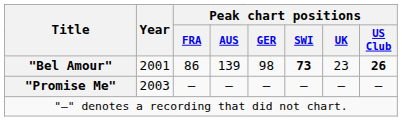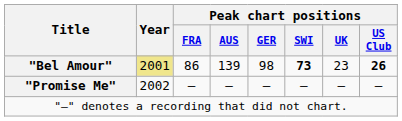 <table class="wikitable plainrowheaders" style="text-align:center;">
 <tr>
 <th scope="col" rowspan="2" style="width:10em;">Title</th>
 <th scope="col" rowspan="2">Year</th>
 <th scope="col" colspan="6">Peak chart positions</th>
 </tr>
 <tr>
 <th style="width:3em;font-size:85%"><a href='#'>FRA</a><br></th>
 <th style="width:3em;font-size:85%"><a href='#'>AUS</a><br></th>
 <th style="width:3em;font-size:85%"><a href='#'>GER</a><br></th>
 <th style="width:3em;font-size:85%"><a href='#'>SWI</a><br></th>
 <th style="width:3em;font-size:85%"><a href='#'>UK</a><br></th>
 <th style="width:3em;font-size:85%"><a href='#'>US Club</a><br></th>
 </tr>
 <tr>
 <th scope="row">"Bel Amour"</th>
-<td rowspan="1">2001</td>
+<td rowspan="1" style="background: khaki;">2001</td>
 <td>86</td>
 <td>139</td>
 <td>98</td>
 <td><strong>73</strong></td>
 <td>23</td>
 <td><strong>26</strong></td>
 </tr>
 <tr>
 <th scope="row">"Promise Me"</th>
-<td rowspan="1">2003</td>
+<td rowspan="1">2002</td>
 <td>—</td>
 <td>—</td>
 <td>—</td>
 <td>—</td>
 <td>—</td>
 <td>—</td>
 </tr>
 <tr>
 <td colspan="14" style="font-size:90%">"—" denotes a recording that did not chart.</td>
 </tr>
 </table>
